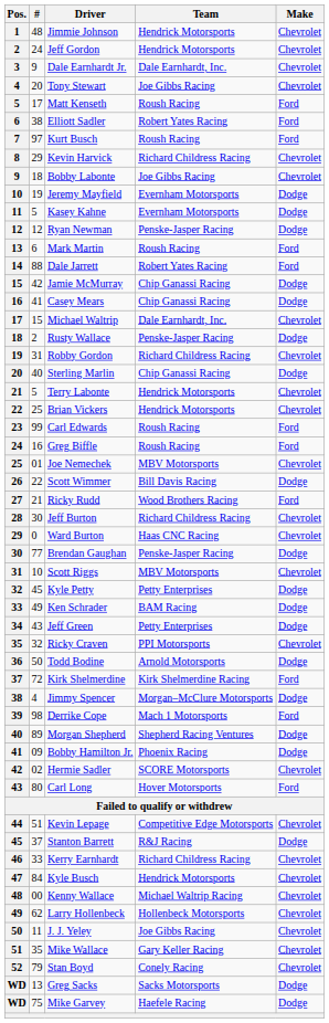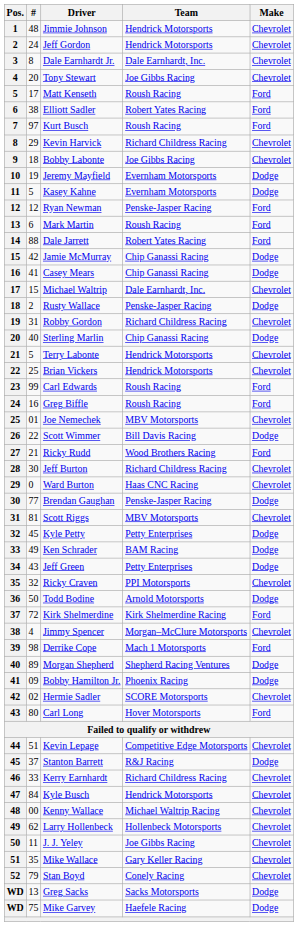 <table class="wikitable" style="font-size:95%">
 <tr>
 <th>Pos.</th>
 <th>#</th>
 <th>Driver</th>
 <th>Team</th>
 <th>Make</th>
 </tr>
 <tr>
 <th>1</th>
 <td>48</td>
 <td><a href='#'>Jimmie Johnson</a></td>
 <td><a href='#'>Hendrick Motorsports</a></td>
 <td><a href='#'>Chevrolet</a></td>
 </tr>
 <tr>
 <th>2</th>
 <td>24</td>
 <td><a href='#'>Jeff Gordon</a></td>
 <td><a href='#'>Hendrick Motorsports</a></td>
 <td><a href='#'>Chevrolet</a></td>
 </tr>
 <tr>
 <th>3</th>
-<td>9</td>
+<td>8</td>
 <td><a href='#'>Dale Earnhardt Jr.</a></td>
 <td><a href='#'>Dale Earnhardt, Inc.</a></td>
 <td><a href='#'>Chevrolet</a></td>
 </tr>
 <tr>
 <th>4</th>
 <td>20</td>
 <td><a href='#'>Tony Stewart</a></td>
 <td><a href='#'>Joe Gibbs Racing</a></td>
 <td><a href='#'>Chevrolet</a></td>
 </tr>
 <tr>
 <th>5</th>
 <td>17</td>
 <td><a href='#'>Matt Kenseth</a></td>
 <td><a href='#'>Roush Racing</a></td>
 <td><a href='#'>Ford</a></td>
 </tr>
 <tr>
 <th>6</th>
 <td>38</td>
 <td><a href='#'>Elliott Sadler</a></td>
 <td><a href='#'>Robert Yates Racing</a></td>
 <td><a href='#'>Ford</a></td>
 </tr>
 <tr>
 <th>7</th>
 <td>97</td>
 <td><a href='#'>Kurt Busch</a></td>
 <td><a href='#'>Roush Racing</a></td>
 <td><a href='#'>Ford</a></td>
 </tr>
 <tr>
 <th>8</th>
 <td>29</td>
 <td><a href='#'>Kevin Harvick</a></td>
 <td><a href='#'>Richard Childress Racing</a></td>
 <td><a href='#'>Chevrolet</a></td>
 </tr>
 <tr>
 <th>9</th>
 <td>18</td>
 <td><a href='#'>Bobby Labonte</a></td>
 <td><a href='#'>Joe Gibbs Racing</a></td>
 <td><a href='#'>Chevrolet</a></td>
 </tr>
 <tr>
 <th>10</th>
 <td>19</td>
 <td><a href='#'>Jeremy Mayfield</a></td>
 <td><a href='#'>Evernham Motorsports</a></td>
 <td><a href='#'>Dodge</a></td>
 </tr>
 <tr>
 <th>11</th>
 <td>5</td>
 <td><a href='#'>Kasey Kahne</a></td>
 <td><a href='#'>Evernham Motorsports</a></td>
 <td><a href='#'>Dodge</a></td>
 </tr>
 <tr>
 <th>12</th>
 <td>12</td>
 <td><a href='#'>Ryan Newman</a></td>
 <td><a href='#'>Penske-Jasper Racing</a></td>
-<td><a href='#'>Dodge</a></td>
+<td><a href='#'>Ford</a></td>
 </tr>
 <tr>
 <th>13</th>
 <td>6</td>
 <td><a href='#'>Mark Martin</a></td>
 <td><a href='#'>Roush Racing</a></td>
 <td><a href='#'>Ford</a></td>
 </tr>
 <tr>
 <th>14</th>
 <td>88</td>
 <td><a href='#'>Dale Jarrett</a></td>
 <td><a href='#'>Robert Yates Racing</a></td>
 <td><a href='#'>Ford</a></td>
 </tr>
 <tr>
 <th>15</th>
 <td>42</td>
 <td><a href='#'>Jamie McMurray</a></td>
 <td><a href='#'>Chip Ganassi Racing</a></td>
 <td><a href='#'>Dodge</a></td>
 </tr>
 <tr>
 <th>16</th>
 <td>41</td>
 <td><a href='#'>Casey Mears</a></td>
 <td><a href='#'>Chip Ganassi Racing</a></td>
 <td><a href='#'>Dodge</a></td>
 </tr>
 <tr>
 <th>17</th>
 <td>15</td>
 <td><a href='#'>Michael Waltrip</a></td>
 <td><a href='#'>Dale Earnhardt, Inc.</a></td>
 <td><a href='#'>Chevrolet</a></td>
 </tr>
 <tr>
 <th>18</th>
 <td>2</td>
 <td><a href='#'>Rusty Wallace</a></td>
 <td><a href='#'>Penske-Jasper Racing</a></td>
 <td><a href='#'>Dodge</a></td>
 </tr>
 <tr>
 <th>19</th>
 <td>31</td>
 <td><a href='#'>Robby Gordon</a></td>
 <td><a href='#'>Richard Childress Racing</a></td>
 <td><a href='#'>Chevrolet</a></td>
 </tr>
 <tr>
 <th>20</th>
 <td>40</td>
 <td><a href='#'>Sterling Marlin</a></td>
 <td><a href='#'>Chip Ganassi Racing</a></td>
 <td><a href='#'>Dodge</a></td>
 </tr>
 <tr>
 <th>21</th>
 <td>5</td>
 <td><a href='#'>Terry Labonte</a></td>
 <td><a href='#'>Hendrick Motorsports</a></td>
 <td><a href='#'>Chevrolet</a></td>
 </tr>
 <tr>
 <th>22</th>
 <td>25</td>
 <td><a href='#'>Brian Vickers</a></td>
 <td><a href='#'>Hendrick Motorsports</a></td>
 <td><a href='#'>Chevrolet</a></td>
 </tr>
 <tr>
 <th>23</th>
 <td>99</td>
 <td><a href='#'>Carl Edwards</a></td>
 <td><a href='#'>Roush Racing</a></td>
 <td><a href='#'>Ford</a></td>
 </tr>
 <tr>
 <th>24</th>
 <td>16</td>
 <td><a href='#'>Greg Biffle</a></td>
 <td><a href='#'>Roush Racing</a></td>
 <td><a href='#'>Ford</a></td>
 </tr>
 <tr>
 <th>25</th>
 <td>01</td>
 <td><a href='#'>Joe Nemechek</a></td>
 <td><a href='#'>MBV Motorsports</a></td>
 <td><a href='#'>Chevrolet</a></td>
 </tr>
 <tr>
 <th>26</th>
 <td>22</td>
 <td><a href='#'>Scott Wimmer</a></td>
 <td><a href='#'>Bill Davis Racing</a></td>
 <td><a href='#'>Dodge</a></td>
 </tr>
 <tr>
 <th>27</th>
 <td>21</td>
 <td><a href='#'>Ricky Rudd</a></td>
 <td><a href='#'>Wood Brothers Racing</a></td>
 <td><a href='#'>Ford</a></td>
 </tr>
 <tr>
 <th>28</th>
 <td>30</td>
 <td><a href='#'>Jeff Burton</a></td>
 <td><a href='#'>Richard Childress Racing</a></td>
 <td><a href='#'>Chevrolet</a></td>
 </tr>
 <tr>
 <th>29</th>
 <td>0</td>
 <td><a href='#'>Ward Burton</a></td>
 <td><a href='#'>Haas CNC Racing</a></td>
 <td><a href='#'>Chevrolet</a></td>
 </tr>
 <tr>
 <th>30</th>
 <td>77</td>
 <td><a href='#'>Brendan Gaughan</a></td>
 <td><a href='#'>Penske-Jasper Racing</a></td>
 <td><a href='#'>Dodge</a></td>
 </tr>
 <tr>
 <th>31</th>
-<td>10</td>
+<td>81</td>
 <td><a href='#'>Scott Riggs</a></td>
 <td><a href='#'>MBV Motorsports</a></td>
 <td><a href='#'>Chevrolet</a></td>
 </tr>
 <tr>
 <th>32</th>
 <td>45</td>
 <td><a href='#'>Kyle Petty</a></td>
 <td><a href='#'>Petty Enterprises</a></td>
 <td><a href='#'>Dodge</a></td>
 </tr>
 <tr>
 <th>33</th>
 <td>49</td>
 <td><a href='#'>Ken Schrader</a></td>
 <td><a href='#'>BAM Racing</a></td>
 <td><a href='#'>Dodge</a></td>
 </tr>
 <tr>
 <th>34</th>
 <td>43</td>
 <td><a href='#'>Jeff Green</a></td>
 <td><a href='#'>Petty Enterprises</a></td>
 <td><a href='#'>Dodge</a></td>
 </tr>
 <tr>
 <th>35</th>
 <td>32</td>
 <td><a href='#'>Ricky Craven</a></td>
 <td><a href='#'>PPI Motorsports</a></td>
 <td><a href='#'>Chevrolet</a></td>
 </tr>
 <tr>
 <th>36</th>
 <td>50</td>
 <td><a href='#'>Todd Bodine</a></td>
 <td><a href='#'>Arnold Motorsports</a></td>
 <td><a href='#'>Dodge</a></td>
 </tr>
 <tr>
 <th>37</th>
 <td>72</td>
 <td><a href='#'>Kirk Shelmerdine</a></td>
 <td><a href='#'>Kirk Shelmerdine Racing</a></td>
 <td><a href='#'>Ford</a></td>
 </tr>
 <tr>
 <th>38</th>
 <td>4</td>
 <td><a href='#'>Jimmy Spencer</a></td>
 <td><a href='#'>Morgan–McClure Motorsports</a></td>
-<td><a href='#'>Dodge</a></td>
+<td><a href='#'>Chevrolet</a></td>
 </tr>
 <tr>
 <th>39</th>
 <td>98</td>
 <td><a href='#'>Derrike Cope</a></td>
 <td><a href='#'>Mach 1 Motorsports</a></td>
 <td><a href='#'>Ford</a></td>
 </tr>
 <tr>
 <th>40</th>
 <td>89</td>
 <td><a href='#'>Morgan Shepherd</a></td>
 <td><a href='#'>Shepherd Racing Ventures</a></td>
 <td><a href='#'>Dodge</a></td>
 </tr>
 <tr>
 <th>41</th>
 <td>09</td>
 <td><a href='#'>Bobby Hamilton Jr.</a></td>
 <td><a href='#'>Phoenix Racing</a></td>
 <td><a href='#'>Dodge</a></td>
 </tr>
 <tr>
 <th>42</th>
 <td>02</td>
 <td><a href='#'>Hermie Sadler</a></td>
 <td><a href='#'>SCORE Motorsports</a></td>
 <td><a href='#'>Chevrolet</a></td>
 </tr>
 <tr>
 <th>43</th>
 <td>80</td>
 <td><a href='#'>Carl Long</a></td>
 <td><a href='#'>Hover Motorsports</a></td>
 <td><a href='#'>Ford</a></td>
 </tr>
 <tr>
 <th colspan="5">Failed to qualify or withdrew</th>
 </tr>
 <tr>
 <th>44</th>
 <td>51</td>
 <td><a href='#'>Kevin Lepage</a></td>
 <td><a href='#'>Competitive Edge Motorsports</a></td>
 <td><a href='#'>Chevrolet</a></td>
 </tr>
 <tr>
 <th>45</th>
 <td>37</td>
 <td><a href='#'>Stanton Barrett</a></td>
 <td><a href='#'>R&J Racing</a></td>
 <td><a href='#'>Dodge</a></td>
 </tr>
 <tr>
 <th>46</th>
 <td>33</td>
 <td><a href='#'>Kerry Earnhardt</a></td>
 <td><a href='#'>Richard Childress Racing</a></td>
 <td><a href='#'>Chevrolet</a></td>
 </tr>
 <tr>
 <th>47</th>
 <td>84</td>
 <td><a href='#'>Kyle Busch</a></td>
 <td><a href='#'>Hendrick Motorsports</a></td>
 <td><a href='#'>Chevrolet</a></td>
 </tr>
 <tr>
 <th>48</th>
 <td>00</td>
 <td><a href='#'>Kenny Wallace</a></td>
 <td><a href='#'>Michael Waltrip Racing</a></td>
 <td><a href='#'>Chevrolet</a></td>
 </tr>
 <tr>
 <th>49</th>
 <td>62</td>
 <td><a href='#'>Larry Hollenbeck</a></td>
 <td><a href='#'>Hollenbeck Motorsports</a></td>
 <td><a href='#'>Chevrolet</a></td>
 </tr>
 <tr>
 <th>50</th>
 <td>11</td>
 <td><a href='#'>J. J. Yeley</a></td>
 <td><a href='#'>Joe Gibbs Racing</a></td>
 <td><a href='#'>Chevrolet</a></td>
 </tr>
 <tr>
 <th>51</th>
 <td>35</td>
 <td><a href='#'>Mike Wallace</a></td>
 <td><a href='#'>Gary Keller Racing</a></td>
 <td><a href='#'>Chevrolet</a></td>
 </tr>
 <tr>
 <th>52</th>
 <td>79</td>
 <td><a href='#'>Stan Boyd</a></td>
 <td><a href='#'>Conely Racing</a></td>
 <td><a href='#'>Chevrolet</a></td>
 </tr>
 <tr>
 <th>WD</th>
 <td>13</td>
 <td><a href='#'>Greg Sacks</a></td>
 <td><a href='#'>Sacks Motorsports</a></td>
 <td><a href='#'>Dodge</a></td>
 </tr>
 <tr>
 <th>WD</th>
 <td>75</td>
 <td><a href='#'>Mike Garvey</a></td>
 <td><a href='#'>Haefele Racing</a></td>
 <td><a href='#'>Dodge</a></td>
 </tr>
 <tr>
 <th colspan="5"></th>
 </tr>
 </table>
